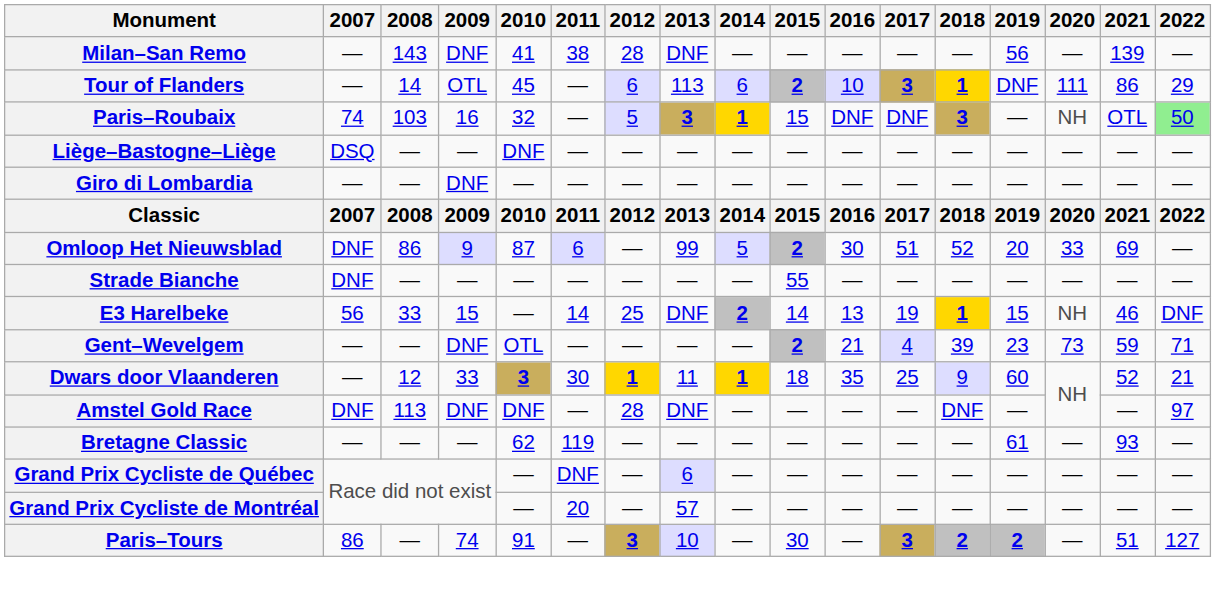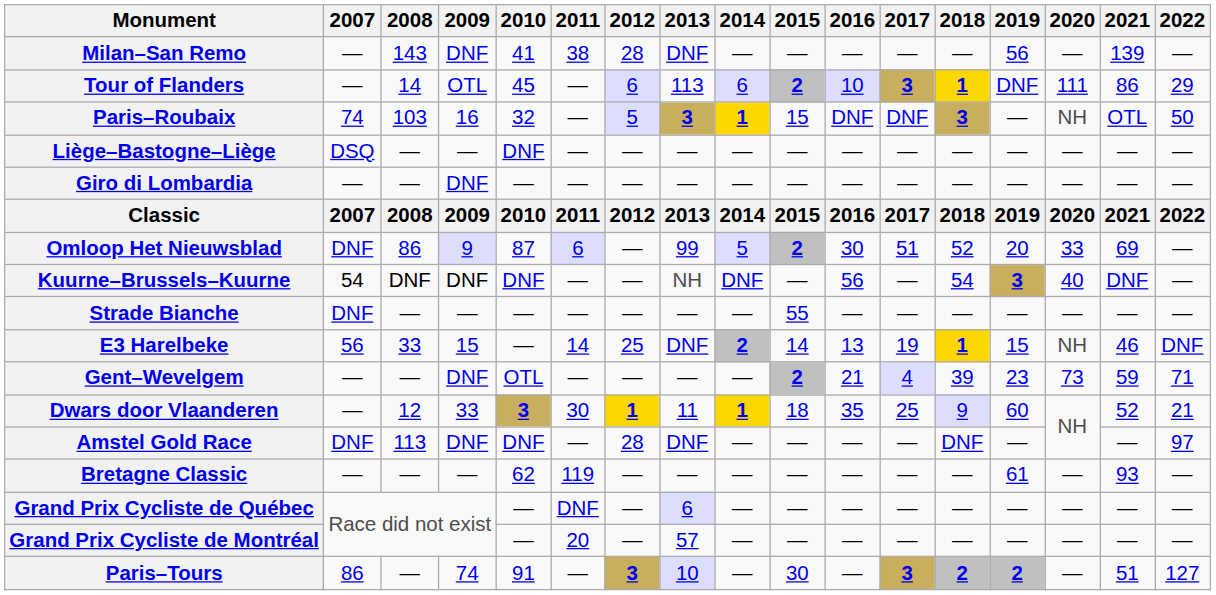 <table class="wikitable plainrowheaders">
 <tr>
 <th>Monument</th>
 <th>2007</th>
 <th>2008</th>
 <th>2009</th>
 <th>2010</th>
 <th>2011</th>
 <th>2012</th>
 <th>2013</th>
 <th>2014</th>
 <th>2015</th>
 <th>2016</th>
 <th>2017</th>
 <th>2018</th>
 <th>2019</th>
 <th>2020</th>
 <th>2021</th>
 <th>2022</th>
 </tr>
 <tr style="text-align:center;">
 <th scope="row"><a href='#'>Milan–San Remo</a></th>
 <td>—</td>
 <td><a href='#'>143</a></td>
 <td><a href='#'>DNF</a></td>
 <td><a href='#'>41</a></td>
 <td><a href='#'>38</a></td>
 <td><a href='#'>28</a></td>
 <td><a href='#'>DNF</a></td>
 <td>—</td>
 <td>—</td>
 <td>—</td>
 <td>—</td>
 <td>—</td>
 <td><a href='#'>56</a></td>
 <td>—</td>
 <td><a href='#'>139</a></td>
 <td>—</td>
 </tr>
 <tr style="text-align:center;">
 <th scope="row"><a href='#'>Tour of Flanders</a></th>
 <td>—</td>
 <td><a href='#'>14</a></td>
 <td><a href='#'>OTL</a></td>
 <td><a href='#'>45</a></td>
 <td>—</td>
 <td style="background:#ddf;"><a href='#'>6</a></td>
 <td><a href='#'>113</a></td>
 <td style="background:#ddf;"><a href='#'>6</a></td>
 <th style="background:silver;"><a href='#'>2</a></th>
 <td style="background:#ddf;"><a href='#'>10</a></td>
 <th style="background:#C9AE5D;"><a href='#'>3</a></th>
 <th style="background:gold;"><a href='#'>1</a></th>
 <td><a href='#'>DNF</a></td>
 <td><a href='#'>111</a></td>
 <td><a href='#'>86</a></td>
 <td><a href='#'>29</a></td>
 </tr>
 <tr style="text-align:center;">
 <th scope="row"><a href='#'>Paris–Roubaix</a></th>
 <td><a href='#'>74</a></td>
 <td><a href='#'>103</a></td>
 <td><a href='#'>16</a></td>
 <td><a href='#'>32</a></td>
 <td>—</td>
 <td style="background:#ddf;"><a href='#'>5</a></td>
 <th style="background:#C9AE5D;"><a href='#'>3</a></th>
 <th style="background:gold;"><a href='#'>1</a></th>
 <td><a href='#'>15</a></td>
 <td><a href='#'>DNF</a></td>
 <td><a href='#'>DNF</a></td>
 <th style="background:#C9AE5D;"><a href='#'>3</a></th>
 <td>—</td>
 <td style="color:#4d4d4d;">NH</td>
 <td><a href='#'>OTL</a></td>
-<td style="background: lightgreen;"><a href='#'>50</a></td>
+<td><a href='#'>50</a></td>
 </tr>
 <tr style="text-align:center;">
 <th scope="row"><a href='#'>Liège–Bastogne–Liège</a></th>
 <td><a href='#'>DSQ</a></td>
 <td>—</td>
 <td>—</td>
 <td><a href='#'>DNF</a></td>
 <td>—</td>
 <td>—</td>
 <td>—</td>
 <td>—</td>
 <td>—</td>
 <td>—</td>
 <td>—</td>
 <td>—</td>
 <td>—</td>
 <td>—</td>
 <td>—</td>
 <td>—</td>
 </tr>
 <tr style="text-align:center;">
 <th scope="row"><a href='#'>Giro di Lombardia</a></th>
 <td>—</td>
 <td>—</td>
 <td><a href='#'>DNF</a></td>
 <td>—</td>
 <td>—</td>
 <td>—</td>
 <td>—</td>
 <td>—</td>
 <td>—</td>
 <td>—</td>
 <td>—</td>
 <td>—</td>
 <td>—</td>
 <td>—</td>
 <td>—</td>
 <td>—</td>
 </tr>
 <tr>
 <th>Classic</th>
 <th>2007</th>
 <th>2008</th>
 <th>2009</th>
 <th>2010</th>
 <th>2011</th>
 <th>2012</th>
 <th>2013</th>
 <th>2014</th>
 <th>2015</th>
 <th>2016</th>
 <th>2017</th>
 <th>2018</th>
 <th>2019</th>
 <th>2020</th>
 <th>2021</th>
 <th>2022</th>
 </tr>
 <tr style="text-align:center;">
 <th scope="row"><a href='#'>Omloop Het Nieuwsblad</a></th>
 <td><a href='#'>DNF</a></td>
 <td><a href='#'>86</a></td>
 <td style="background:#ddf;"><a href='#'>9</a></td>
 <td><a href='#'>87</a></td>
 <td style="background:#ddf;"><a href='#'>6</a></td>
 <td>—</td>
 <td><a href='#'>99</a></td>
 <td style="background:#ddf;"><a href='#'>5</a></td>
 <th style="background:silver;"><a href='#'>2</a></th>
 <td><a href='#'>30</a></td>
 <td><a href='#'>51</a></td>
 <td><a href='#'>52</a></td>
 <td><a href='#'>20</a></td>
 <td><a href='#'>33</a></td>
 <td><a href='#'>69</a></td>
+<td>—</td>
+</tr>
+<tr style="text-align:center;">
+<th scope="row"><a href='#'>Kuurne–Brussels–Kuurne</a></th>
+<td>54</td>
+<td>DNF</td>
+<td>DNF</td>
+<td><a href='#'>DNF</a></td>
+<td>—</td>
+<td>—</td>
+<td style="color:#4d4d4d;">NH</td>
+<td><a href='#'>DNF</a></td>
+<td>—</td>
+<td><a href='#'>56</a></td>
+<td>—</td>
+<td><a href='#'>54</a></td>
+<th style="background:#C9AE5D;"><a href='#'>3</a></th>
+<td><a href='#'>40</a></td>
+<td><a href='#'>DNF</a></td>
 <td>—</td>
 </tr>
 <tr style="text-align:center;">
 <th scope="row"><a href='#'>Strade Bianche</a></th>
 <td><a href='#'>DNF</a></td>
 <td>—</td>
 <td>—</td>
 <td>—</td>
 <td>—</td>
 <td>—</td>
 <td>—</td>
 <td>—</td>
 <td><a href='#'>55</a></td>
 <td>—</td>
 <td>—</td>
 <td>—</td>
 <td>—</td>
 <td>—</td>
 <td>—</td>
 <td>—</td>
 </tr>
 <tr style="text-align:center;">
 <th scope="row"><a href='#'>E3 Harelbeke</a></th>
 <td><a href='#'>56</a></td>
 <td><a href='#'>33</a></td>
 <td><a href='#'>15</a></td>
 <td>—</td>
 <td><a href='#'>14</a></td>
 <td><a href='#'>25</a></td>
 <td><a href='#'>DNF</a></td>
 <th style="background:silver;"><a href='#'>2</a></th>
 <td><a href='#'>14</a></td>
 <td><a href='#'>13</a></td>
 <td><a href='#'>19</a></td>
 <th style="background:gold;"><a href='#'>1</a></th>
 <td><a href='#'>15</a></td>
 <td style="color:#4d4d4d;">NH</td>
 <td><a href='#'>46</a></td>
 <td><a href='#'>DNF</a></td>
 </tr>
 <tr style="text-align:center;">
 <th scope="row"><a href='#'>Gent–Wevelgem</a></th>
 <td>—</td>
 <td>—</td>
 <td><a href='#'>DNF</a></td>
 <td><a href='#'>OTL</a></td>
 <td>—</td>
 <td>—</td>
 <td>—</td>
 <td>—</td>
 <th style="background:silver;"><a href='#'>2</a></th>
 <td><a href='#'>21</a></td>
 <td style="background:#ddf;"><a href='#'>4</a></td>
 <td><a href='#'>39</a></td>
 <td><a href='#'>23</a></td>
 <td><a href='#'>73</a></td>
 <td><a href='#'>59</a></td>
 <td><a href='#'>71</a></td>
 </tr>
 <tr style="text-align:center;">
 <th scope="row"><a href='#'>Dwars door Vlaanderen</a></th>
 <td>—</td>
 <td><a href='#'>12</a></td>
 <td><a href='#'>33</a></td>
 <th style="background:#C9AE5D;"><a href='#'>3</a></th>
 <td><a href='#'>30</a></td>
 <th style="background:gold;"><a href='#'>1</a></th>
 <td><a href='#'>11</a></td>
 <th style="background:gold;"><a href='#'>1</a></th>
 <td><a href='#'>18</a></td>
 <td><a href='#'>35</a></td>
 <td><a href='#'>25</a></td>
 <td style="background:#ddf;"><a href='#'>9</a></td>
 <td><a href='#'>60</a></td>
 <td style="color:#4d4d4d;" rowspan=2>NH</td>
 <td><a href='#'>52</a></td>
 <td><a href='#'>21</a></td>
 </tr>
 <tr style="text-align:center;">
 <th scope="row"><a href='#'>Amstel Gold Race</a></th>
 <td><a href='#'>DNF</a></td>
 <td><a href='#'>113</a></td>
 <td><a href='#'>DNF</a></td>
 <td><a href='#'>DNF</a></td>
 <td>—</td>
 <td><a href='#'>28</a></td>
 <td><a href='#'>DNF</a></td>
 <td>—</td>
 <td>—</td>
 <td>—</td>
 <td>—</td>
 <td><a href='#'>DNF</a></td>
 <td>—</td>
 <td>—</td>
 <td><a href='#'>97</a></td>
 </tr>
 <tr style="text-align:center;">
 <th scope="row"><a href='#'>Bretagne Classic</a></th>
 <td>—</td>
 <td>—</td>
 <td>—</td>
 <td><a href='#'>62</a></td>
 <td><a href='#'>119</a></td>
 <td>—</td>
 <td>—</td>
 <td>—</td>
 <td>—</td>
 <td>—</td>
 <td>—</td>
 <td>—</td>
 <td><a href='#'>61</a></td>
 <td>—</td>
 <td><a href='#'>93</a></td>
 <td>—</td>
 </tr>
 <tr style="text-align:center;">
 <th scope="row"><a href='#'>Grand Prix Cycliste de Québec</a></th>
 <td style="color:#4d4d4d;" colspan=3 rowspan=2>Race did not exist</td>
 <td>—</td>
 <td><a href='#'>DNF</a></td>
 <td>—</td>
 <td style="background:#ddf;"><a href='#'>6</a></td>
 <td>—</td>
 <td>—</td>
 <td>—</td>
 <td>—</td>
 <td>—</td>
 <td>—</td>
 <td>—</td>
 <td>—</td>
 <td>—</td>
 </tr>
 <tr style="text-align:center;">
 <th scope="row"><a href='#'>Grand Prix Cycliste de Montréal</a></th>
 <td>—</td>
 <td><a href='#'>20</a></td>
 <td>—</td>
 <td><a href='#'>57</a></td>
 <td>—</td>
 <td>—</td>
 <td>—</td>
 <td>—</td>
 <td>—</td>
 <td>—</td>
 <td>—</td>
 <td>—</td>
 <td>—</td>
 </tr>
 <tr style="text-align:center;">
 <th scope="row"><a href='#'>Paris–Tours</a></th>
 <td><a href='#'>86</a></td>
 <td>—</td>
 <td><a href='#'>74</a></td>
 <td><a href='#'>91</a></td>
 <td>—</td>
 <th style="background:#C9AE5D;"><a href='#'>3</a></th>
 <td style="background:#ddf;"><a href='#'>10</a></td>
 <td>—</td>
 <td><a href='#'>30</a></td>
 <td>—</td>
 <th style="background:#C9AE5D;"><a href='#'>3</a></th>
 <th style="background:silver;"><a href='#'>2</a></th>
 <th style="background:silver;"><a href='#'>2</a></th>
 <td>—</td>
 <td><a href='#'>51</a></td>
 <td><a href='#'>127</a></td>
 </tr>
 </table>
